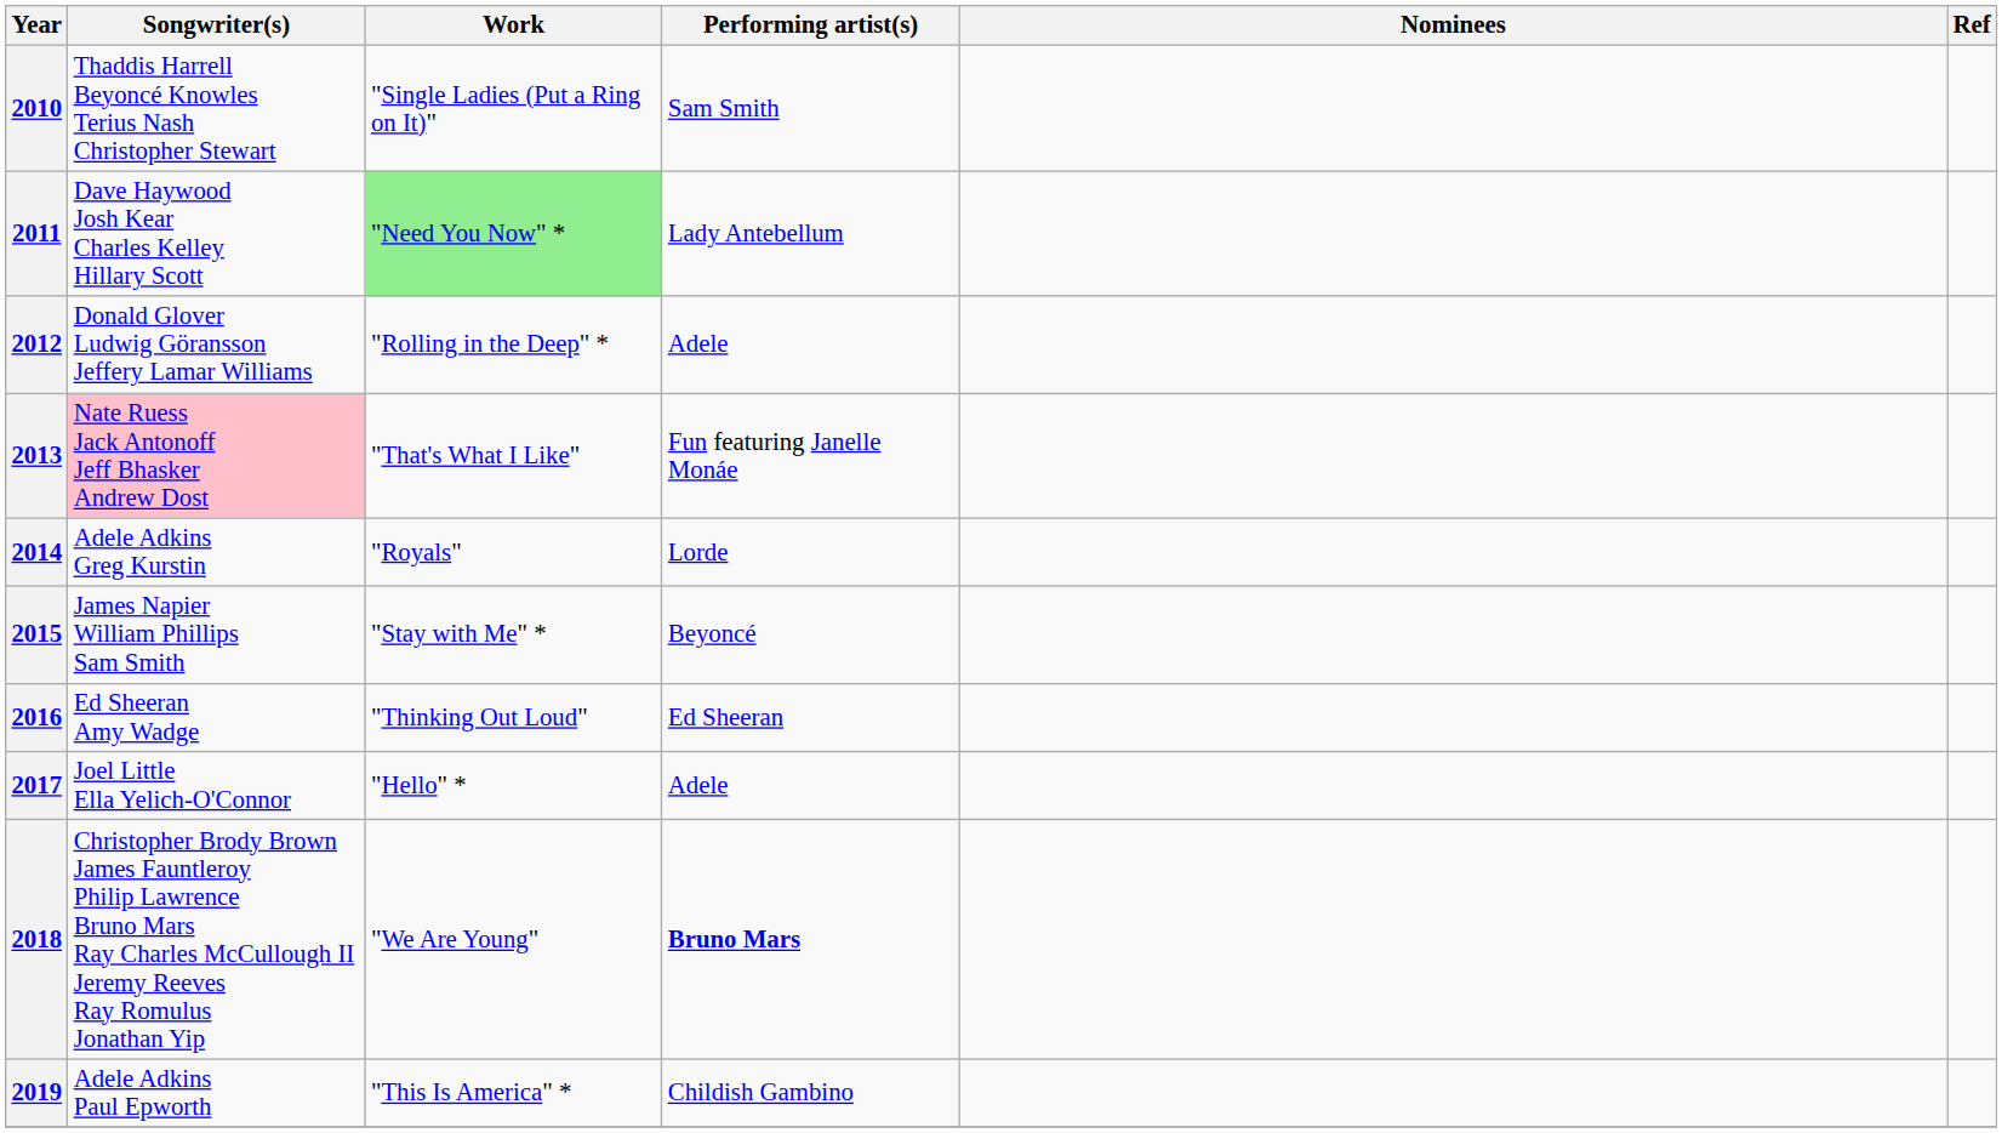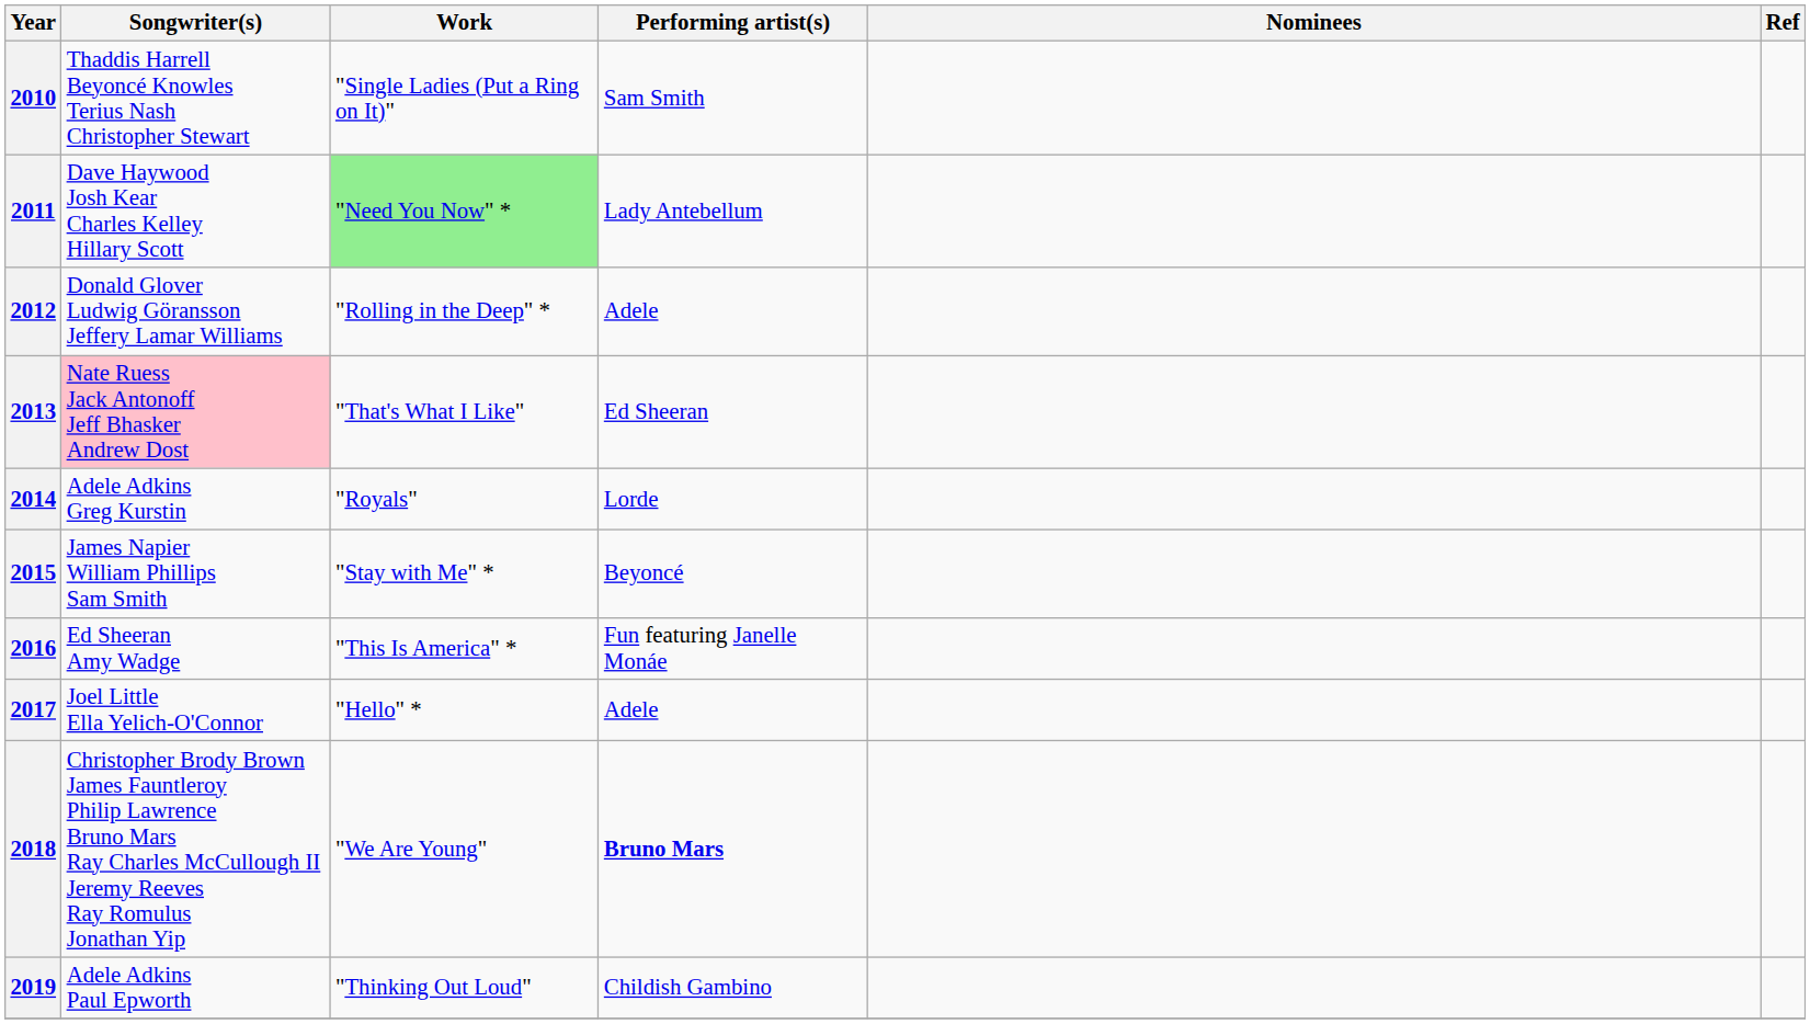 <table class="wikitable sortable" style="width:100%">
 <tr>
 <th scope="col" width="1%">Year</th>
 <th scope="col" width="15%">Songwriter(s)</th>
 <th scope="col" width="15%">Work</th>
 <th scope="col" width="15%">Performing artist(s)</th>
 <th scope="col" class="unsortable" width="50%">Nominees</th>
 <th scope="col" class="unsortable" width="1%">Ref</th>
 </tr>
 <tr>
 <th scope="row"><a href='#'>2010</a></th>
 <td><a href='#'>Thaddis Harrell</a><br><a href='#'>Beyoncé Knowles</a><br><a href='#'>Terius Nash</a><br><a href='#'>Christopher Stewart</a></td>
 <td>"<a href='#'>Single Ladies (Put a Ring on It)</a>"</td>
 <td><a href='#'>Sam Smith</a></td>
 <td></td>
 <td style="text-align:center;"></td>
 </tr>
 <tr>
 <th scope="row"><a href='#'>2011</a></th>
 <td><a href='#'>Dave Haywood</a><br><a href='#'>Josh Kear</a><br><a href='#'>Charles Kelley</a><br><a href='#'>Hillary Scott</a></td>
 <td style="background: lightgreen;">"<a href='#'>Need You Now</a>" *</td>
 <td><a href='#'>Lady Antebellum</a></td>
 <td></td>
 <td style="text-align:center;"></td>
 </tr>
 <tr>
 <th scope="row"><a href='#'>2012</a></th>
 <td><a href='#'>Donald Glover</a><br><a href='#'>Ludwig Göransson</a><br><a href='#'>Jeffery Lamar Williams</a></td>
 <td>"<a href='#'>Rolling in the Deep</a>" *</td>
 <td><a href='#'>Adele</a></td>
 <td></td>
 <td style="text-align:center;"></td>
 </tr>
 <tr>
 <th scope="row"><a href='#'>2013</a></th>
 <td style="background: pink;"><a href='#'>Nate Ruess</a><br><a href='#'>Jack Antonoff</a><br><a href='#'>Jeff Bhasker</a><br><a href='#'>Andrew Dost</a></td>
 <td>"<a href='#'>That's What I Like</a>"</td>
-<td><a href='#'>Fun</a> featuring <a href='#'>Janelle Monáe</a></td>
+<td><a href='#'>Ed Sheeran</a></td>
 <td></td>
 <td style="text-align:center;"></td>
 </tr>
 <tr>
 <th scope="row"><a href='#'>2014</a></th>
 <td><a href='#'>Adele Adkins</a><br><a href='#'>Greg Kurstin</a></td>
 <td>"<a href='#'>Royals</a>"</td>
 <td><a href='#'>Lorde</a></td>
 <td></td>
 <td style="text-align:center;"></td>
 </tr>
 <tr>
 <th scope="row"><a href='#'>2015</a></th>
 <td><a href='#'>James Napier</a><br><a href='#'>William Phillips</a><br><a href='#'>Sam Smith</a></td>
 <td>"<a href='#'>Stay with Me</a>" *</td>
 <td><a href='#'>Beyoncé</a></td>
 <td></td>
 <td style="text-align:center;"></td>
 </tr>
 <tr>
 <th scope="row"><a href='#'>2016</a></th>
 <td><a href='#'>Ed Sheeran</a><br><a href='#'>Amy Wadge</a></td>
-<td>"<a href='#'>Thinking Out Loud</a>"</td>
-<td><a href='#'>Ed Sheeran</a></td>
+<td>"<a href='#'>This Is America</a>" *</td>
+<td><a href='#'>Fun</a> featuring <a href='#'>Janelle Monáe</a></td>
 <td></td>
 <td style="text-align:center;"></td>
 </tr>
 <tr>
 <th scope="row"><a href='#'>2017</a></th>
 <td><a href='#'>Joel Little</a><br><a href='#'>Ella Yelich-O'Connor</a></td>
 <td>"<a href='#'>Hello</a>" *</td>
 <td><a href='#'>Adele</a></td>
 <td></td>
 <td style="text-align:center;"></td>
 </tr>
 <tr>
 <th scope="row"><a href='#'>2018</a></th>
 <td><a href='#'>Christopher Brody Brown</a><br><a href='#'>James Fauntleroy</a><br><a href='#'>Philip Lawrence</a><br><a href='#'>Bruno Mars</a><br><a href='#'>Ray Charles McCullough II</a><br><a href='#'>Jeremy Reeves</a><br><a href='#'>Ray Romulus</a><br><a href='#'>Jonathan Yip</a></td>
 <td>"<a href='#'>We Are Young</a>"</td>
 <td><strong><a href='#'>Bruno Mars</a></strong></td>
 <td></td>
 <td style="text-align:center;"></td>
 </tr>
 <tr>
 <th scope="row"><a href='#'>2019</a></th>
 <td><a href='#'>Adele Adkins</a><br><a href='#'>Paul Epworth</a></td>
-<td>"<a href='#'>This Is America</a>" *</td>
+<td>"<a href='#'>Thinking Out Loud</a>"</td>
 <td><a href='#'>Childish Gambino</a></td>
 <td></td>
 <td style="text-align:center;"></td>
 </tr>
 <tr>
 </tr>
 </table>
